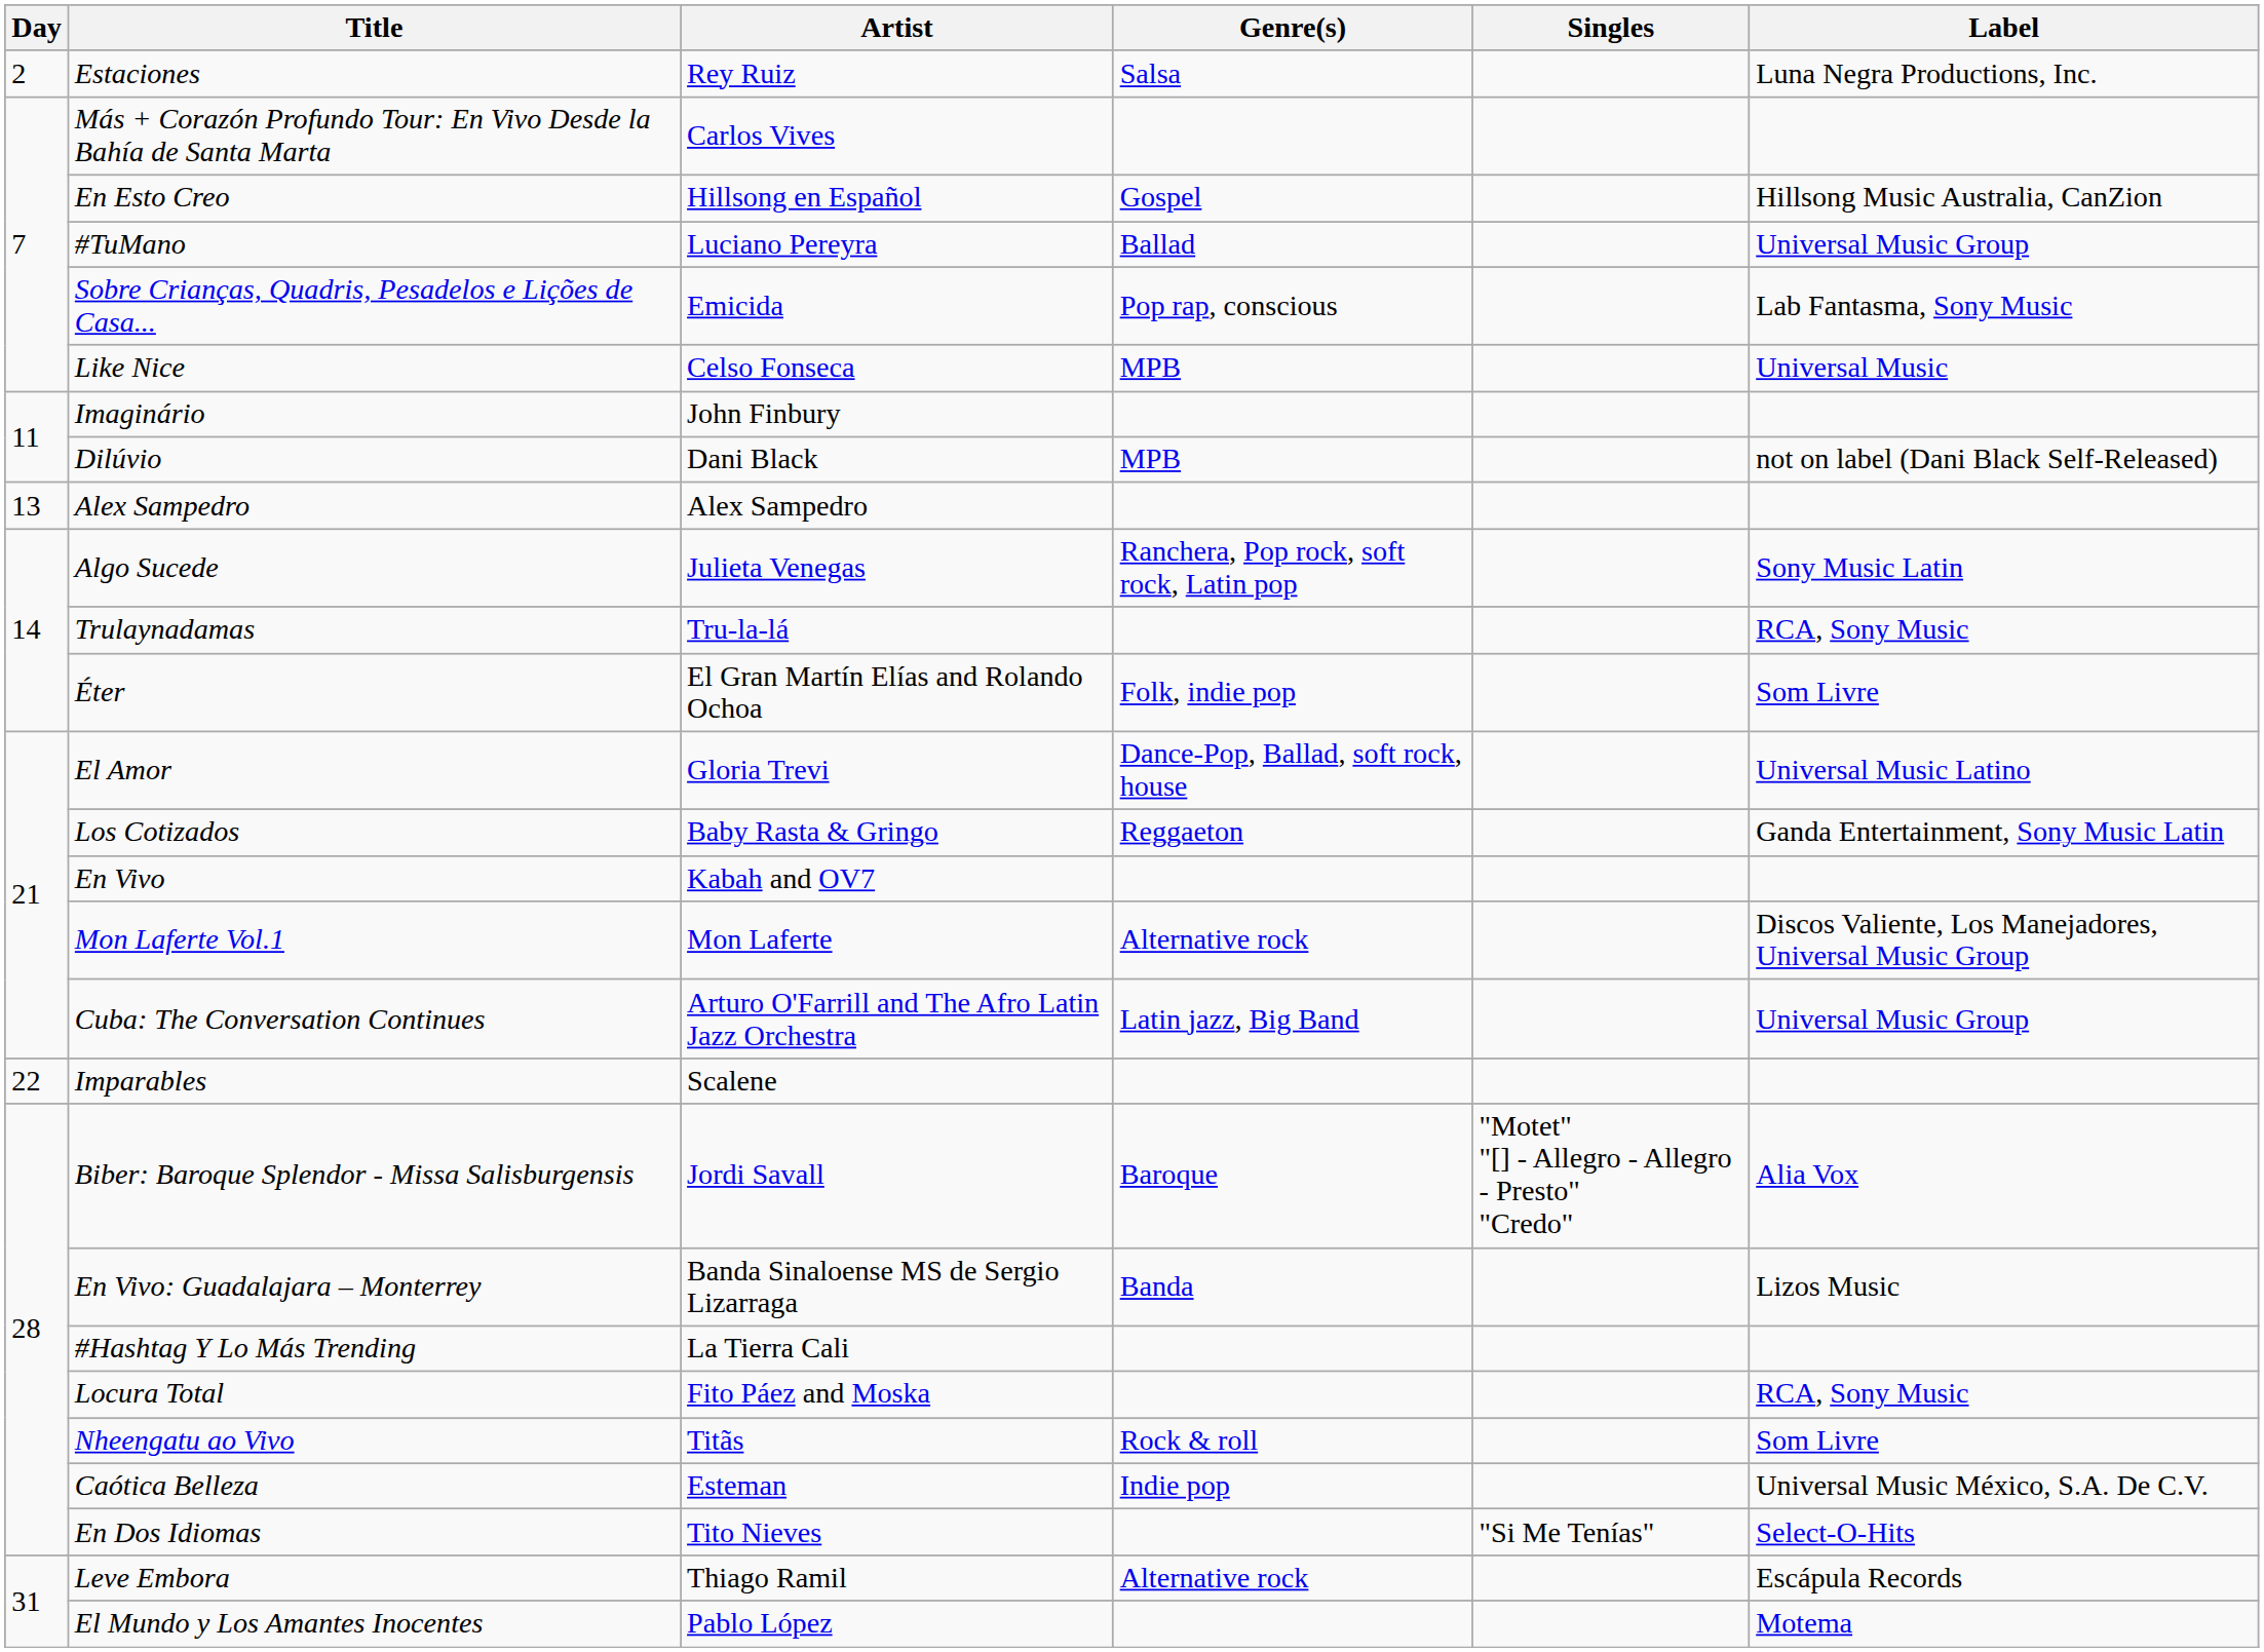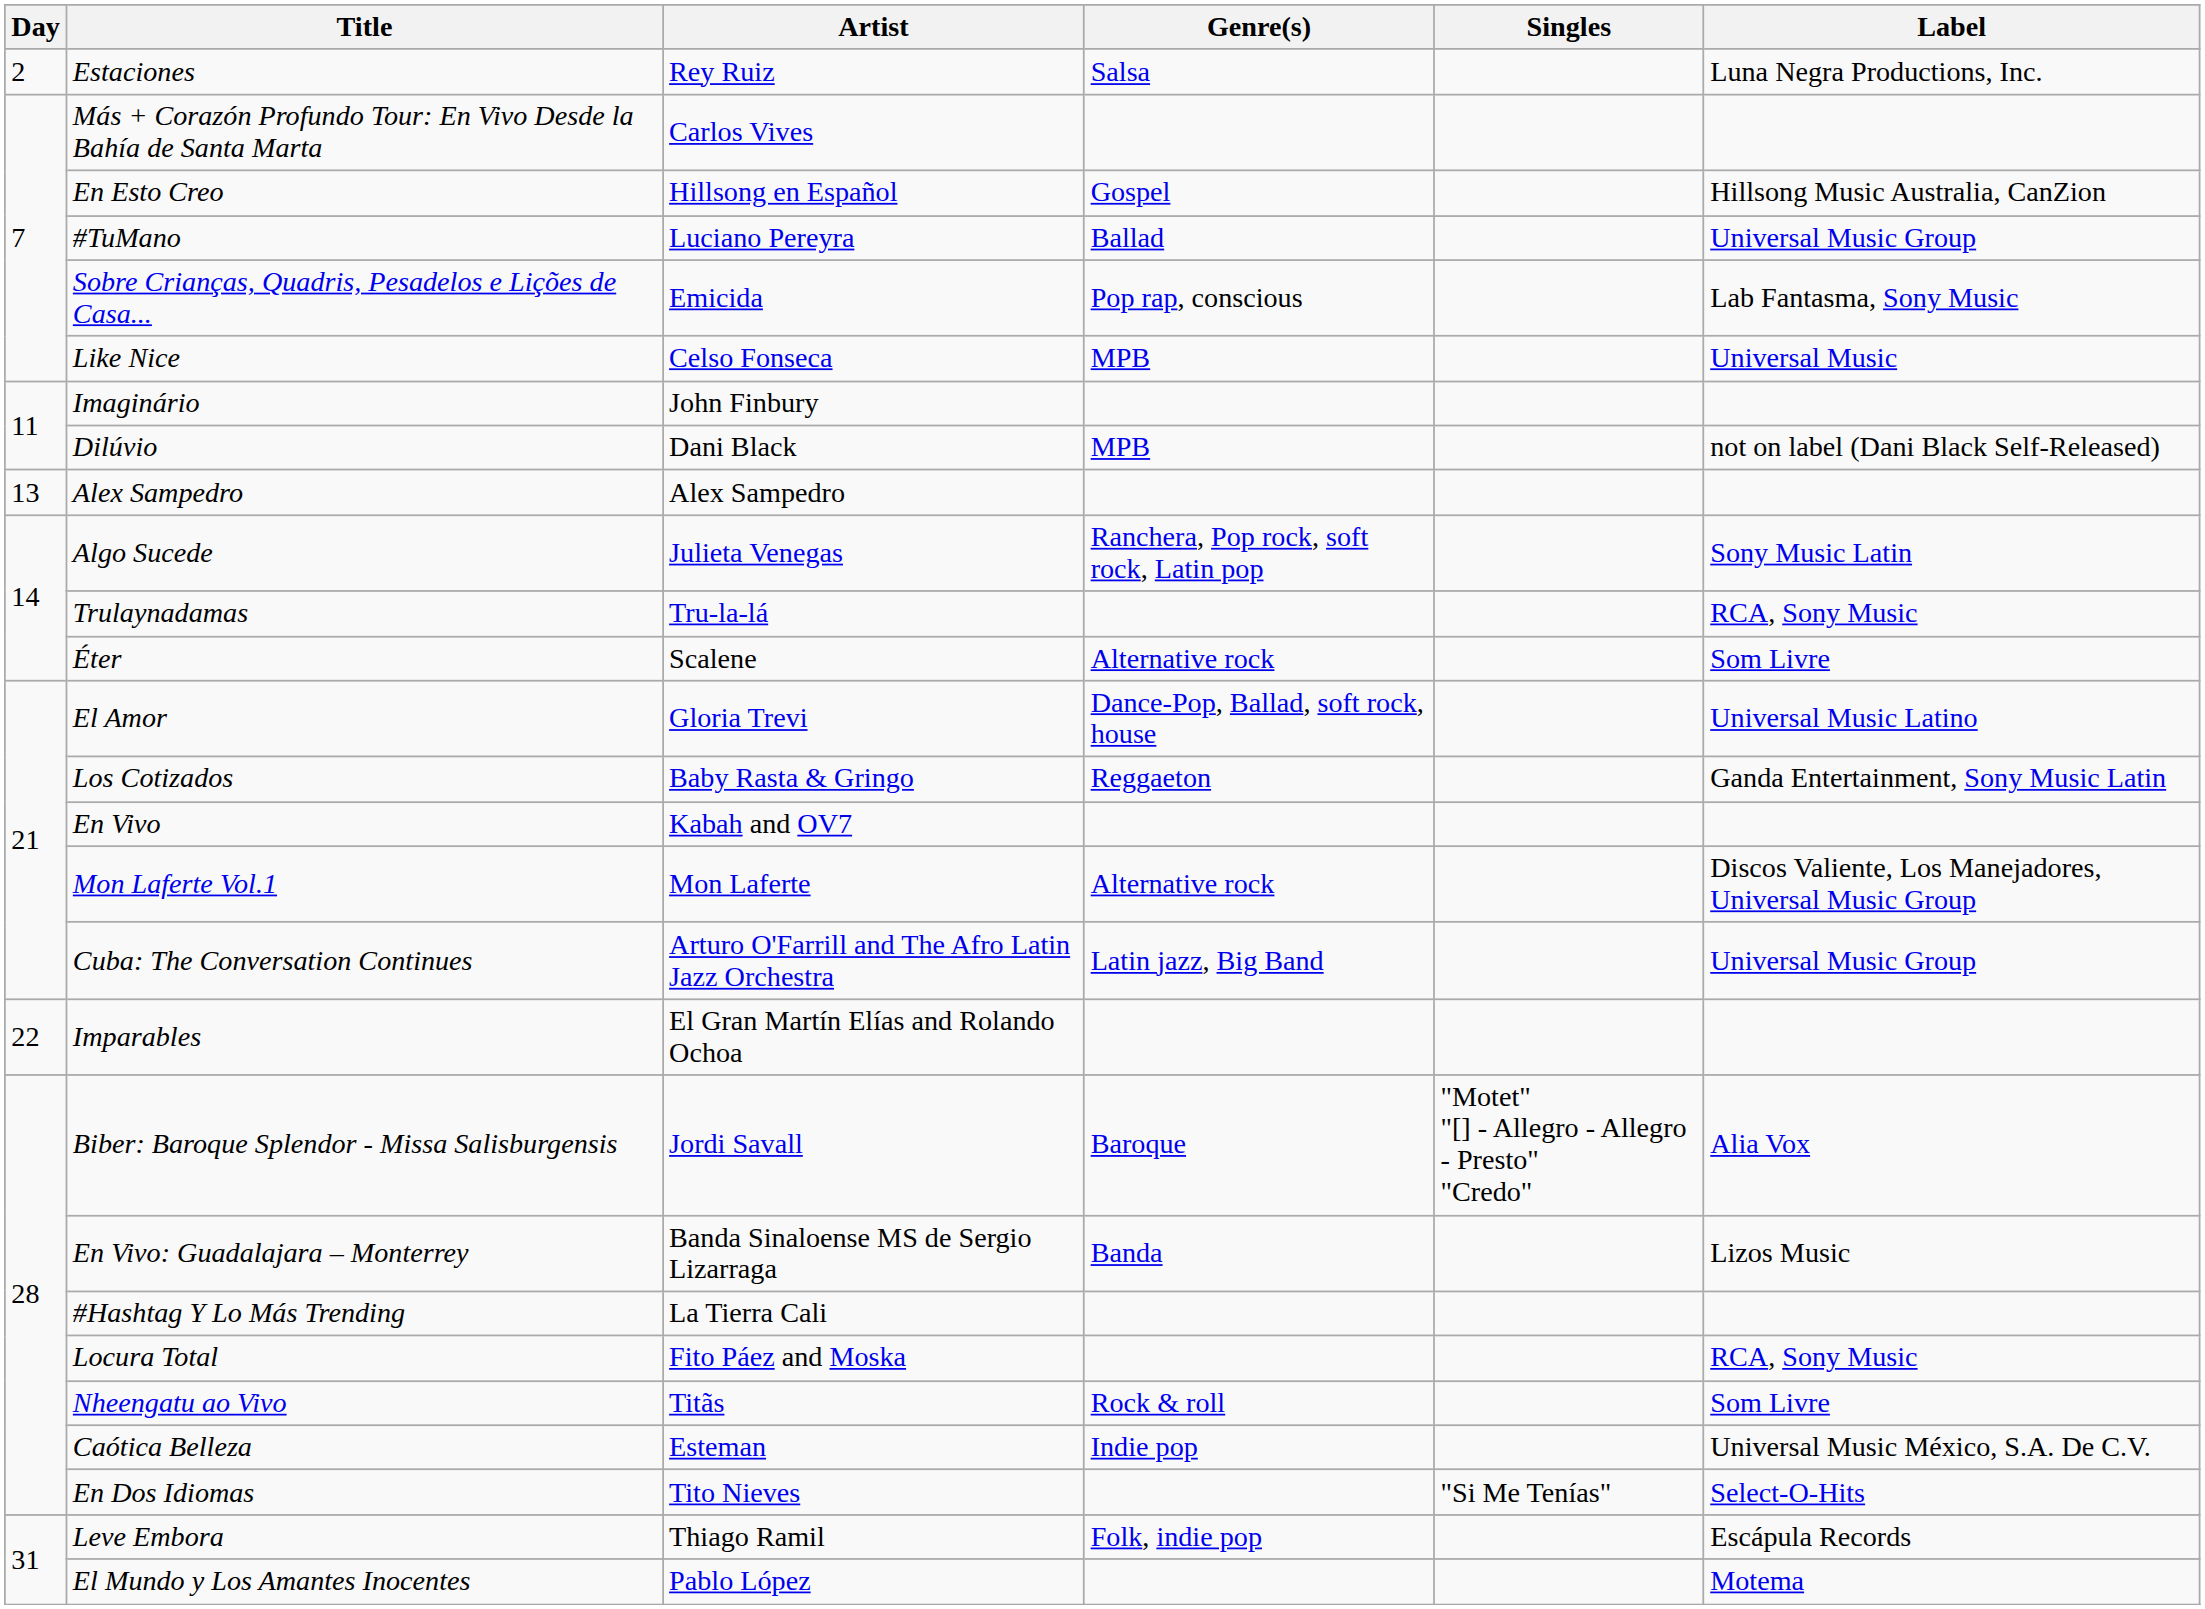 <table class="wikitable sortable" style="text-align: left;">
 <tr>
 <th>Day</th>
 <th>Title</th>
 <th>Artist</th>
 <th>Genre(s)</th>
 <th>Singles</th>
 <th>Label</th>
 </tr>
 <tr>
 <td>2</td>
 <td><em>Estaciones</em></td>
 <td><a href='#'>Rey Ruiz</a></td>
 <td><a href='#'>Salsa</a></td>
 <td></td>
 <td>Luna Negra Productions, Inc.</td>
 </tr>
 <tr>
 <td rowspan="5">7</td>
 <td><em>Más + Corazón Profundo Tour: En Vivo Desde la Bahía de Santa Marta</em></td>
 <td><a href='#'>Carlos Vives</a></td>
 <td></td>
 <td></td>
 <td></td>
 </tr>
 <tr>
 <td><em>En Esto Creo</em></td>
 <td><a href='#'>Hillsong en Español</a></td>
 <td><a href='#'>Gospel</a></td>
 <td></td>
 <td>Hillsong Music Australia, CanZion</td>
 </tr>
 <tr>
 <td><em>#TuMano</em></td>
 <td><a href='#'>Luciano Pereyra</a></td>
 <td><a href='#'>Ballad</a></td>
 <td></td>
 <td><a href='#'>Universal Music Group</a></td>
 </tr>
 <tr>
 <td><em><a href='#'>Sobre Crianças, Quadris, Pesadelos e Lições de Casa...</a></em></td>
 <td><a href='#'>Emicida</a></td>
 <td><a href='#'>Pop rap</a>, conscious</td>
 <td></td>
 <td>Lab Fantasma, <a href='#'>Sony Music</a></td>
 </tr>
 <tr>
 <td><em>Like Nice</em></td>
 <td><a href='#'>Celso Fonseca</a></td>
 <td><a href='#'>MPB</a></td>
 <td></td>
 <td><a href='#'>Universal Music</a></td>
 </tr>
 <tr>
 <td rowspan="2">11</td>
 <td><em>Imaginário</em></td>
 <td>John Finbury</td>
 <td></td>
 <td></td>
 <td></td>
 </tr>
 <tr>
 <td><em>Dilúvio</em></td>
 <td>Dani Black</td>
 <td><a href='#'>MPB</a></td>
 <td></td>
 <td>not on label (Dani Black Self-Released)</td>
 </tr>
 <tr>
 <td>13</td>
 <td><em>Alex Sampedro</em></td>
 <td>Alex Sampedro</td>
 <td></td>
 <td></td>
 <td></td>
 </tr>
 <tr>
 <td rowspan="3">14</td>
 <td><em>Algo Sucede</em></td>
 <td><a href='#'>Julieta Venegas</a></td>
 <td><a href='#'>Ranchera</a>, <a href='#'>Pop rock</a>, <a href='#'>soft rock</a>, <a href='#'>Latin pop</a></td>
 <td></td>
 <td><a href='#'>Sony Music Latin</a></td>
 </tr>
 <tr>
 <td><em>Trulaynadamas</em></td>
 <td><a href='#'>Tru-la-lá</a></td>
 <td></td>
 <td></td>
 <td><a href='#'>RCA</a>, <a href='#'>Sony Music</a></td>
 </tr>
 <tr>
 <td><em>Éter</em></td>
-<td>El Gran Martín Elías and Rolando Ochoa</td>
-<td><a href='#'>Folk</a>, <a href='#'>indie pop</a></td>
+<td>Scalene</td>
+<td><a href='#'>Alternative rock</a></td>
 <td></td>
 <td><a href='#'>Som Livre</a></td>
 </tr>
 <tr>
 <td rowspan="5">21</td>
 <td><em>El Amor</em></td>
 <td><a href='#'>Gloria Trevi</a></td>
 <td><a href='#'>Dance-Pop</a>, <a href='#'>Ballad</a>, <a href='#'>soft rock</a>, <a href='#'>house</a></td>
 <td></td>
 <td><a href='#'>Universal Music Latino</a></td>
 </tr>
 <tr>
 <td><em>Los Cotizados</em></td>
 <td><a href='#'>Baby Rasta & Gringo</a></td>
 <td><a href='#'>Reggaeton</a></td>
 <td></td>
 <td>Ganda Entertainment, <a href='#'>Sony Music Latin</a></td>
 </tr>
 <tr>
 <td><em>En Vivo</em></td>
 <td><a href='#'>Kabah</a> and <a href='#'>OV7</a></td>
 <td></td>
 <td></td>
 <td></td>
 </tr>
 <tr>
 <td><em><a href='#'>Mon Laferte Vol.1</a></em></td>
 <td><a href='#'>Mon Laferte</a></td>
 <td><a href='#'>Alternative rock</a></td>
 <td></td>
 <td>Discos Valiente, Los Manejadores, <a href='#'>Universal Music Group</a></td>
 </tr>
 <tr>
 <td><em>Cuba: The Conversation Continues</em></td>
 <td><a href='#'>Arturo O'Farrill and The Afro Latin Jazz Orchestra</a></td>
 <td><a href='#'>Latin jazz</a>, <a href='#'>Big Band</a></td>
 <td></td>
 <td><a href='#'>Universal Music Group</a></td>
 </tr>
 <tr>
 <td>22</td>
 <td><em>Imparables</em></td>
-<td>Scalene</td>
+<td>El Gran Martín Elías and Rolando Ochoa</td>
 <td></td>
 <td></td>
 <td></td>
 </tr>
 <tr>
 <td rowspan="7">28</td>
 <td><em>Biber: Baroque Splendor - Missa Salisburgensis</em></td>
 <td><a href='#'>Jordi Savall</a></td>
 <td><a href='#'>Baroque</a></td>
 <td>"Motet"<br>"[] - Allegro - Allegro - Presto"<br>"Credo"</td>
 <td><a href='#'>Alia Vox</a></td>
 </tr>
 <tr>
 <td><em>En Vivo: Guadalajara – Monterrey</em></td>
 <td>Banda Sinaloense MS de Sergio Lizarraga</td>
 <td><a href='#'>Banda</a></td>
 <td></td>
 <td>Lizos Music</td>
 </tr>
 <tr>
 <td><em>#Hashtag Y Lo Más Trending</em></td>
 <td>La Tierra Cali</td>
 <td></td>
 <td></td>
 <td></td>
 </tr>
 <tr>
 <td><em>Locura Total</em></td>
 <td><a href='#'>Fito Páez</a> and <a href='#'>Moska</a></td>
 <td></td>
 <td></td>
 <td><a href='#'>RCA</a>, <a href='#'>Sony Music</a></td>
 </tr>
 <tr>
 <td><em><a href='#'>Nheengatu ao Vivo</a></em></td>
 <td><a href='#'>Titãs</a></td>
 <td><a href='#'>Rock & roll</a></td>
 <td></td>
 <td><a href='#'>Som Livre</a></td>
 </tr>
 <tr>
 <td><em>Caótica Belleza</em></td>
 <td><a href='#'>Esteman</a></td>
 <td><a href='#'>Indie pop</a></td>
 <td></td>
 <td>Universal Music México, S.A. De C.V.</td>
 </tr>
 <tr>
 <td><em>En Dos Idiomas</em></td>
 <td><a href='#'>Tito Nieves</a></td>
 <td></td>
 <td>"Si Me Tenías"</td>
 <td><a href='#'>Select-O-Hits</a></td>
 </tr>
 <tr>
 <td rowspan="2">31</td>
 <td><em>Leve Embora</em></td>
 <td>Thiago Ramil</td>
-<td><a href='#'>Alternative rock</a></td>
+<td><a href='#'>Folk</a>, <a href='#'>indie pop</a></td>
 <td></td>
 <td>Escápula Records</td>
 </tr>
 <tr>
 <td><em>El Mundo y Los Amantes Inocentes</em></td>
 <td><a href='#'>Pablo López</a></td>
 <td></td>
 <td></td>
 <td><a href='#'>Motema</a></td>
 </tr>
 <tr>
 </tr>
 </table>
